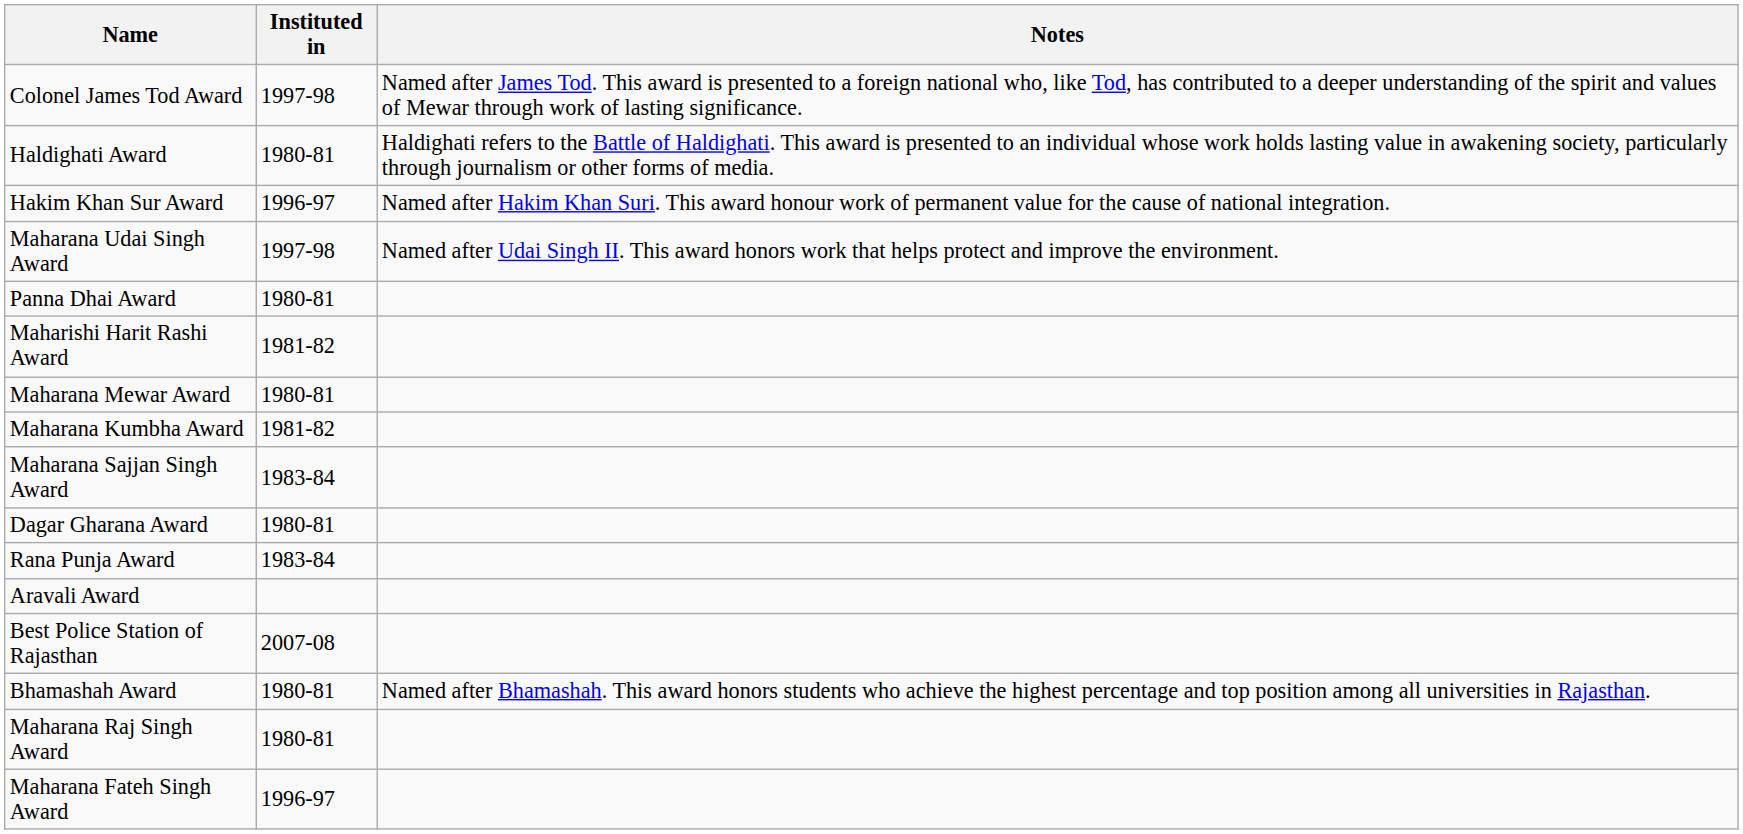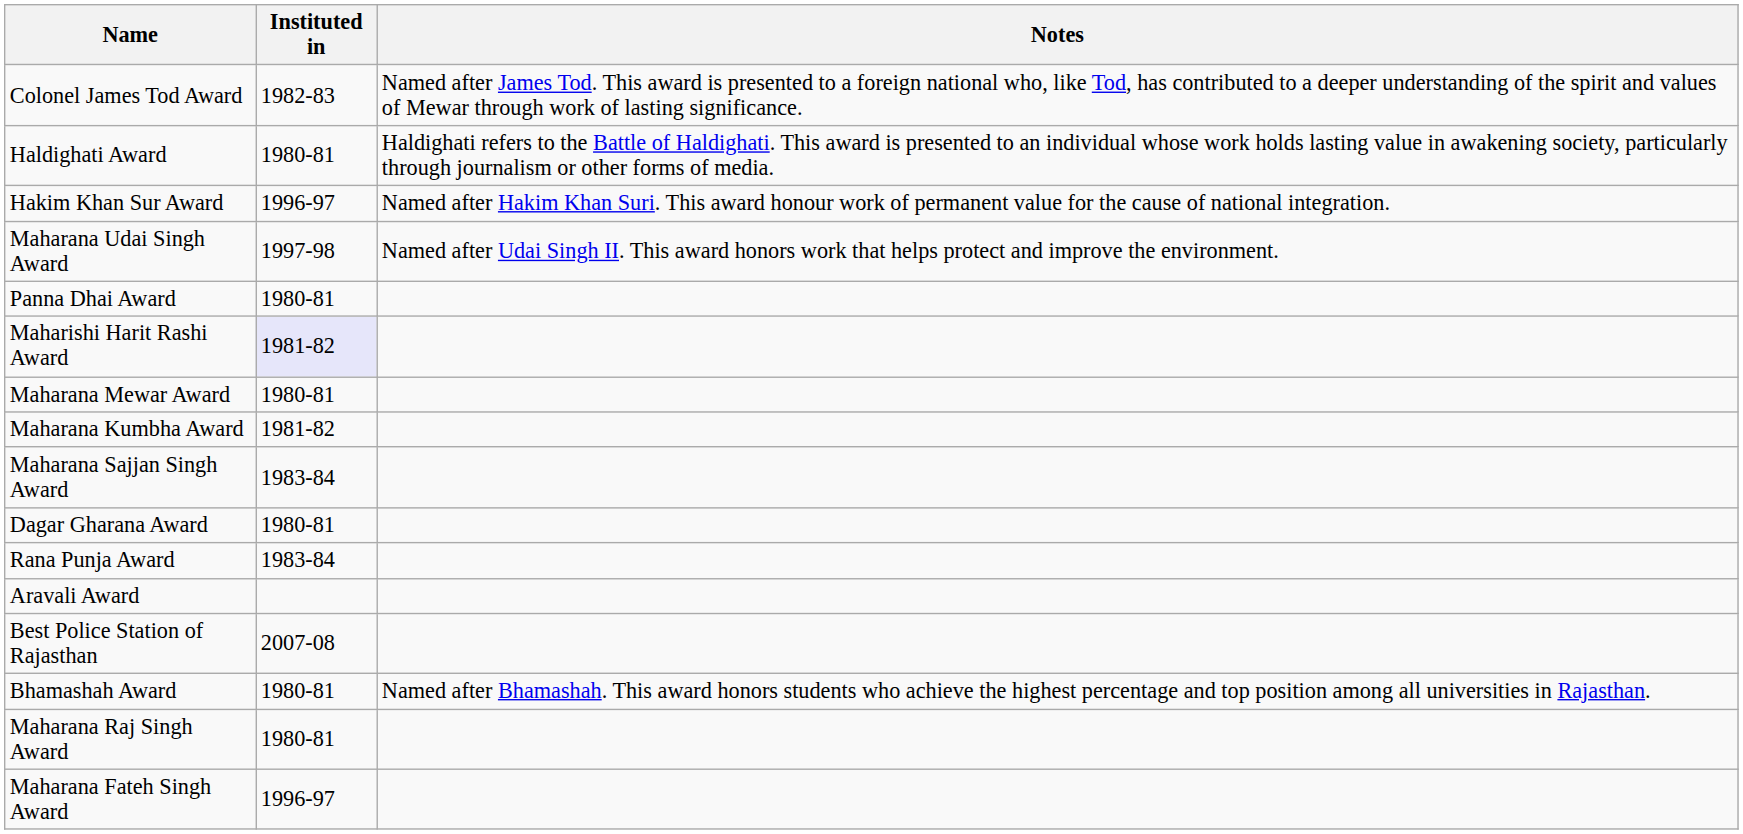 <table class="wikitable">
 <tr>
 <th>Name</th>
 <th>Instituted in</th>
 <th>Notes</th>
 </tr>
 <tr>
 <td>Colonel James Tod Award</td>
-<td>1997-98</td>
+<td>1982-83</td>
 <td>Named after <a href='#'>James Tod</a>. This award is presented to a foreign national who, like <a href='#'>Tod</a>, has contributed to a deeper understanding of the spirit and values of Mewar through work of lasting significance.</td>
 </tr>
 <tr>
 <td>Haldighati Award</td>
 <td>1980-81</td>
 <td>Haldighati refers to the <a href='#'>Battle of Haldighati</a>. This award is presented to an individual whose work holds lasting value in awakening society, particularly through journalism or other forms of media.</td>
 </tr>
 <tr>
 <td>Hakim Khan Sur Award</td>
 <td>1996-97</td>
 <td>Named after <a href='#'>Hakim Khan Suri</a>. This award honour work of permanent value for the cause of national integration.</td>
 </tr>
 <tr>
 <td>Maharana Udai Singh Award</td>
 <td>1997-98</td>
 <td>Named after <a href='#'>Udai Singh II</a>. This award honors work that helps protect and improve the environment.</td>
 </tr>
 <tr>
 <td>Panna Dhai Award</td>
 <td>1980-81</td>
 <td></td>
 </tr>
 <tr>
 <td>Maharishi Harit Rashi Award</td>
-<td>1981-82</td>
+<td style="background: lavender;">1981-82</td>
 <td></td>
 </tr>
 <tr>
 <td>Maharana Mewar Award</td>
 <td>1980-81</td>
 <td></td>
 </tr>
 <tr>
 <td>Maharana Kumbha Award</td>
 <td>1981-82</td>
 <td></td>
 </tr>
 <tr>
 <td>Maharana Sajjan Singh Award</td>
 <td>1983-84</td>
 <td></td>
 </tr>
 <tr>
 <td>Dagar Gharana Award</td>
 <td>1980-81</td>
 <td></td>
 </tr>
 <tr>
 <td>Rana Punja Award</td>
 <td>1983-84</td>
 <td></td>
 </tr>
 <tr>
 <td>Aravali Award</td>
 <td></td>
 <td></td>
 </tr>
 <tr>
 <td>Best Police Station of Rajasthan</td>
 <td>2007-08</td>
 <td></td>
 </tr>
 <tr>
 <td>Bhamashah Award</td>
 <td>1980-81</td>
 <td>Named after <a href='#'>Bhamashah</a>. This award honors students who achieve the highest percentage and top position among all universities in <a href='#'>Rajasthan</a>.</td>
 </tr>
 <tr>
 <td>Maharana Raj Singh Award</td>
 <td>1980-81</td>
 <td></td>
 </tr>
 <tr>
 <td>Maharana Fateh Singh Award</td>
 <td>1996-97</td>
 <td></td>
 </tr>
 </table>
